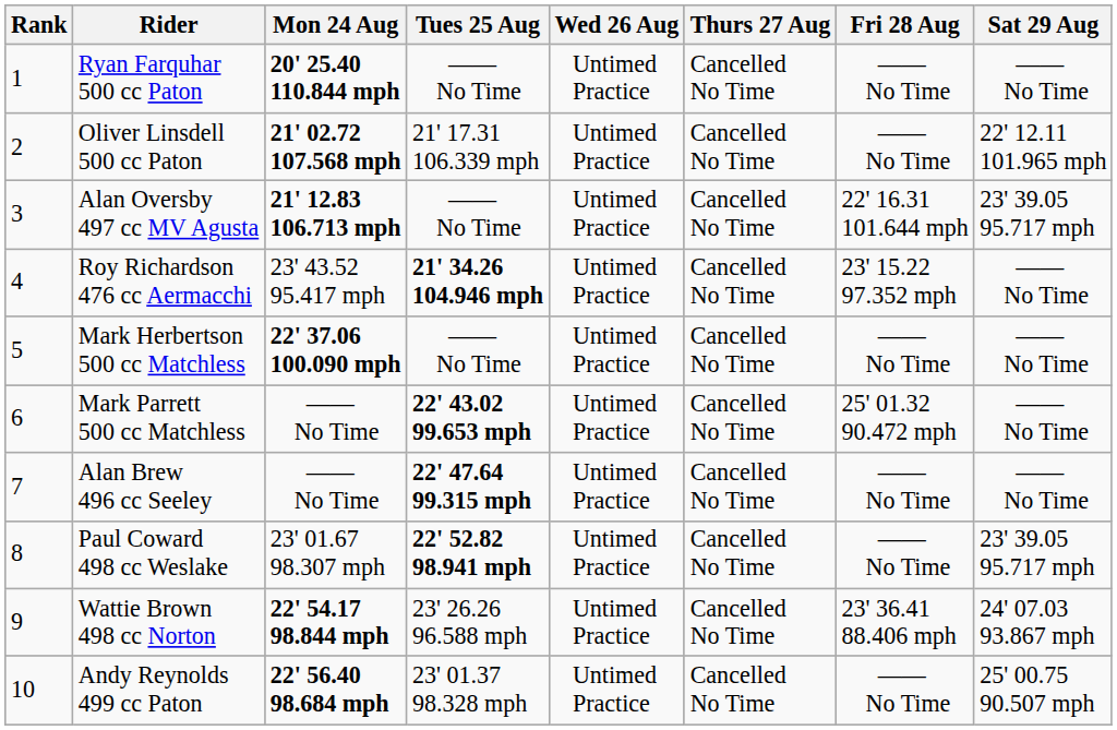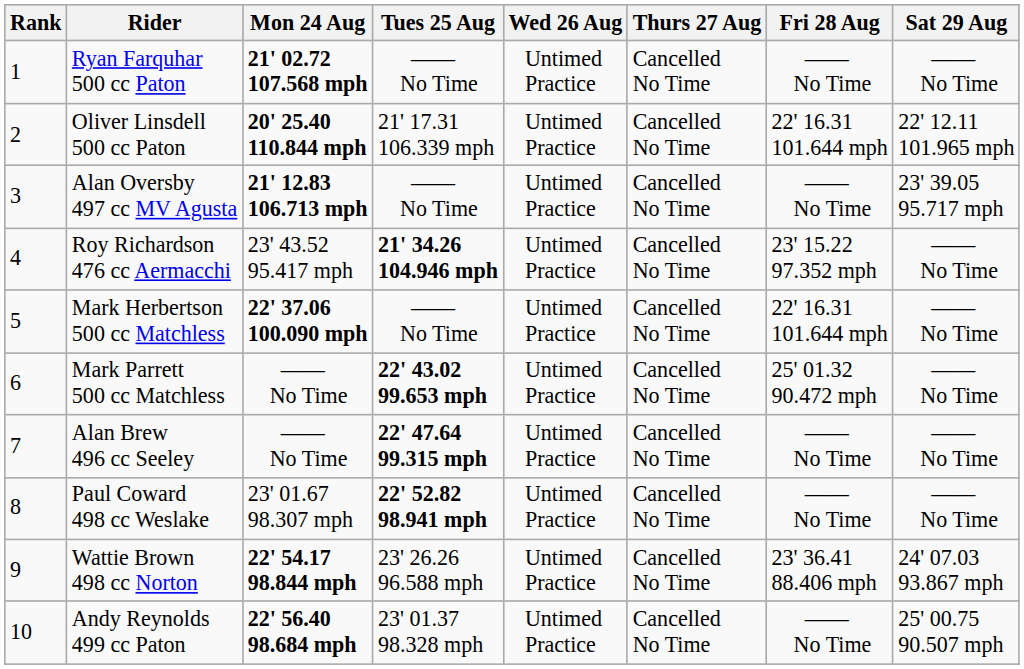 <table class="wikitable" style="font-size: 85%;">
 <tr style="background:#efefef;">
 <th>Rank</th>
 <th>Rider</th>
 <th>Mon 24 Aug</th>
 <th>Tues 25 Aug</th>
 <th>Wed 26 Aug</th>
 <th>Thurs 27 Aug</th>
 <th>Fri 28 Aug</th>
 <th>Sat 29 Aug</th>
 </tr>
 <tr>
 <td>1</td>
 <td>  <a href='#'>Ryan Farquhar</a><br> 500 cc <a href='#'>Paton</a></td>
-<td><strong>20' 25.40<br> 110.844 mph</strong></td>
+<td><strong>21' 02.72<br> 107.568 mph</strong></td>
 <td>      ——<br>    No Time</td>
 <td>   Untimed<br>   Practice</td>
 <td>Cancelled <br> No Time</td>
 <td>      ——<br>    No Time</td>
 <td>      ——<br>    No Time</td>
 </tr>
 <tr>
 <td>2</td>
 <td>  Oliver Linsdell<br> 500 cc Paton</td>
-<td><strong>21' 02.72<br> 107.568 mph</strong></td>
+<td><strong>20' 25.40<br> 110.844 mph</strong></td>
 <td>21' 17.31<br> 106.339 mph</td>
 <td>   Untimed<br>   Practice</td>
 <td>Cancelled <br> No Time</td>
-<td>      ——<br>    No Time</td>
+<td>22' 16.31<br> 101.644 mph</td>
 <td>22' 12.11<br> 101.965 mph</td>
 </tr>
 <tr>
 <td>3</td>
 <td>  Alan Oversby<br> 497 cc <a href='#'>MV Agusta</a></td>
 <td><strong>21' 12.83<br> 106.713 mph</strong></td>
 <td>      ——<br>    No Time</td>
 <td>   Untimed<br>   Practice</td>
 <td>Cancelled <br> No Time</td>
-<td>22' 16.31<br> 101.644 mph</td>
+<td>      ——<br>    No Time</td>
 <td>23' 39.05<br> 95.717 mph</td>
 </tr>
 <tr>
 <td>4</td>
 <td>  Roy Richardson<br> 476 cc <a href='#'>Aermacchi</a></td>
 <td>23' 43.52<br> 95.417 mph</td>
 <td><strong>21' 34.26<br> 104.946 mph</strong></td>
 <td>   Untimed<br>   Practice</td>
 <td>Cancelled <br> No Time</td>
 <td>23' 15.22<br> 97.352 mph</td>
 <td>      ——<br>    No Time</td>
 </tr>
 <tr>
 <td>5</td>
 <td>  Mark Herbertson<br> 500 cc <a href='#'>Matchless</a></td>
 <td><strong>22' 37.06<br> 100.090 mph</strong></td>
 <td>      ——<br>    No Time</td>
 <td>   Untimed<br>   Practice</td>
 <td>Cancelled <br> No Time</td>
-<td>      ——<br>    No Time</td>
+<td>22' 16.31<br> 101.644 mph</td>
 <td>      ——<br>    No Time</td>
 </tr>
 <tr>
 <td>6</td>
 <td>  Mark Parrett<br> 500 cc Matchless</td>
 <td>      ——<br>    No Time</td>
 <td><strong>22' 43.02<br> 99.653 mph</strong></td>
 <td>   Untimed<br>   Practice</td>
 <td>Cancelled <br> No Time</td>
 <td>25' 01.32<br> 90.472 mph</td>
 <td>      ——<br>    No Time</td>
 </tr>
 <tr>
 <td>7</td>
 <td> Alan Brew<br> 496 cc Seeley</td>
 <td>      ——<br>    No Time</td>
 <td><strong>22' 47.64<br>  99.315 mph</strong></td>
 <td>   Untimed<br>   Practice</td>
 <td>Cancelled <br> No Time</td>
 <td>      ——<br>    No Time</td>
 <td>      ——<br>    No Time</td>
 </tr>
 <tr>
 <td>8</td>
 <td> Paul Coward<br> 498 cc Weslake</td>
 <td>23' 01.67<br>  98.307 mph</td>
 <td><strong>22' 52.82<br>  98.941 mph</strong></td>
 <td>   Untimed<br>   Practice</td>
 <td>Cancelled <br> No Time</td>
 <td>      ——<br>    No Time</td>
-<td>23' 39.05<br> 95.717 mph</td>
+<td>      ——<br>    No Time</td>
 </tr>
 <tr>
 <td>9</td>
 <td>  Wattie Brown<br> 498 cc <a href='#'>Norton</a></td>
 <td><strong>22' 54.17<br> 98.844 mph</strong></td>
 <td>23' 26.26<br> 96.588 mph</td>
 <td>   Untimed<br>   Practice</td>
 <td>Cancelled <br> No Time</td>
 <td>23' 36.41<br> 88.406 mph</td>
 <td>24' 07.03<br> 93.867 mph</td>
 </tr>
 <tr>
 <td>10</td>
 <td>  Andy Reynolds<br> 499 cc Paton</td>
 <td><strong>22' 56.40<br> 98.684 mph</strong></td>
 <td>23' 01.37<br> 98.328 mph</td>
 <td>   Untimed<br>   Practice</td>
 <td>Cancelled <br> No Time</td>
 <td>      ——<br>    No Time</td>
 <td>25' 00.75<br> 90.507 mph</td>
 </tr>
 </table>
